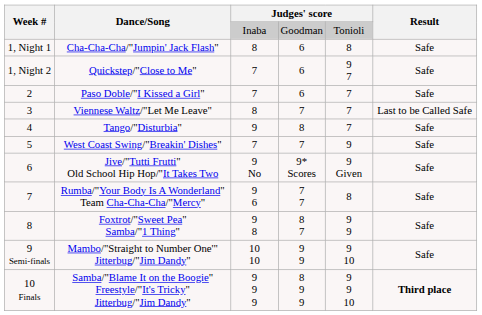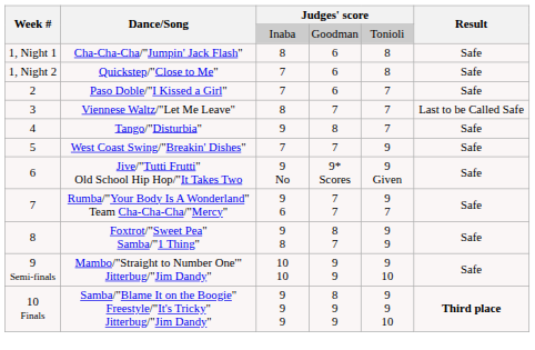 <table class="wikitable mw-collapsible" style="float:left;">
 <tr style="text-align:Center; ;">
 <th rowspan="2">Week #</th>
 <th rowspan="2">Dance/Song</th>
 <th colspan="3">Judges' score</th>
 <th rowspan="2">Result</th>
 </tr>
 <tr style="text-align:center; background:#ccc;">
 <td style="width:10%; ">Inaba</td>
 <td style="width:10%; ">Goodman</td>
 <td style="width:10%; ">Tonioli</td>
 </tr>
 <tr>
 <td style="text-align:center; background:#faf6f6;">1, Night 1</td>
 <td style="text-align:center; background:#faf6f6;"><a href='#'>Cha-Cha-Cha</a>/"<a href='#'>Jumpin' Jack Flash</a>"</td>
 <td style="text-align:center; background:#faf6f6;">8</td>
 <td style="text-align:center; background:#faf6f6;">6</td>
 <td style="text-align:center; background:#faf6f6;">8</td>
 <td style="text-align:center; background:#faf6f6;">Safe</td>
 </tr>
 <tr style="text-align:center; background:#faf6f6;">
 <td>1, Night 2</td>
 <td><a href='#'>Quickstep</a>/"<a href='#'>Close to Me</a>"</td>
 <td>7</td>
 <td>6</td>
-<td>9<br>7</td>
+<td>8</td>
 <td>Safe</td>
 </tr>
 <tr style="text-align:center; background:#faf6f6;">
 <td>2</td>
 <td><a href='#'>Paso Doble</a>/"<a href='#'>I Kissed a Girl</a>"</td>
 <td>7</td>
 <td>6</td>
 <td>7</td>
 <td>Safe</td>
 </tr>
 <tr style="text-align:center; background:#faf6f6;">
 <td>3</td>
 <td><a href='#'>Viennese Waltz</a>/"Let Me Leave"</td>
 <td>8</td>
 <td>7</td>
 <td>7</td>
 <td>Last to be Called Safe</td>
 </tr>
 <tr style="text-align:center; background:#faf6f6;">
 <td>4</td>
 <td><a href='#'>Tango</a>/"<a href='#'>Disturbia</a>"</td>
 <td>9</td>
 <td>8</td>
 <td>7</td>
 <td>Safe</td>
 </tr>
 <tr style="text-align:center; background:#faf6f6;">
 <td>5</td>
 <td><a href='#'>West Coast Swing</a>/"<a href='#'>Breakin' Dishes</a>"</td>
 <td>7</td>
 <td>7</td>
 <td>9</td>
 <td>Safe</td>
 </tr>
 <tr>
 <td style="text-align:center; background:#faf6f6;">6</td>
 <td style="text-align:center; background:#faf6f6;"><a href='#'>Jive</a>/"<a href='#'>Tutti Frutti</a>"<br>Old School Hip Hop/"<a href='#'>It Takes Two</a></td>
 <td style="text-align:center; background:#faf6f6;">9<br>No</td>
 <td style="text-align:center; background:#faf6f6;">9*<br>Scores</td>
 <td style="text-align:center; background:#faf6f6;">9<br>Given</td>
 <td style="text-align:center; background:#faf6f6;">Safe</td>
 </tr>
 <tr style="text-align:center; background:#faf6f6;">
 <td>7</td>
 <td><a href='#'>Rumba</a>/"<a href='#'>Your Body Is A Wonderland</a>"<br>Team <a href='#'>Cha-Cha-Cha</a>/"<a href='#'>Mercy</a>"</td>
 <td>9<br>6</td>
 <td>7<br>7</td>
-<td>8</td>
+<td>9<br>7</td>
 <td>Safe</td>
 </tr>
 <tr>
 <td style="text-align:center; background:#faf6f6;">8</td>
 <td style="text-align:center; background:#faf6f6;"><a href='#'>Foxtrot</a>/"<a href='#'>Sweet Pea</a>"<br><a href='#'>Samba</a>/"<a href='#'>1 Thing</a>"</td>
 <td style="text-align:center; background:#faf6f6;">9<br>8</td>
 <td style="text-align:center; background:#faf6f6;">8<br>7</td>
 <td style="text-align:center; background:#faf6f6;">9<br>9</td>
 <td style="text-align:center; background:#faf6f6;">Safe</td>
 </tr>
 <tr>
 <td style="text-align:center; background:#faf6f6;">9<br><small>Semi-finals</small></td>
 <td style="text-align:center; background:#faf6f6;"><a href='#'>Mambo</a>/"Straight to Number One'"<br><a href='#'>Jitterbug</a>/"<a href='#'>Jim Dandy</a>"</td>
 <td style="text-align:center; background:#faf6f6;">10<br>10</td>
 <td style="text-align:center; background:#faf6f6;">9<br>9</td>
 <td style="text-align:center; background:#faf6f6;">9<br>10</td>
 <td style="text-align:center; background:#faf6f6;">Safe</td>
 </tr>
 <tr>
 <td style="text-align:center; background:#faf6f6;">10<br><small>Finals</small></td>
 <td style="text-align:center; background:#faf6f6;"><a href='#'>Samba</a>/"<a href='#'>Blame It on the Boogie</a>"<br><a href='#'>Freestyle</a>/"<a href='#'>It's Tricky</a>"<br><a href='#'>Jitterbug</a>/"<a href='#'>Jim Dandy</a>"</td>
 <td style="text-align:center; background:#faf6f6;">9<br>9<br>9</td>
 <td style="text-align:center; background:#faf6f6;">8<br>9<br>9</td>
 <td style="text-align:center; background:#faf6f6;">9<br>9<br>10</td>
 <th style="text-align:center; background:#faf6f6;"><strong>Third place</strong></th>
 </tr>
 </table>
